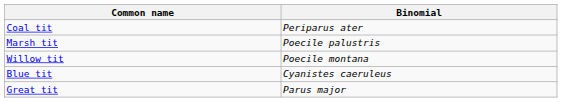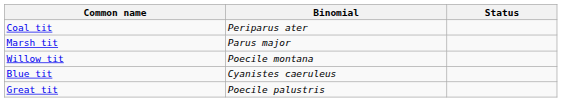 <table style="width:60%;" class="wikitable">
 <tr>
 <th width=40%>Common name</th>
 <th width=40%>Binomial</th>
+<th width=20%>Status</th>
 </tr>
 <tr>
 <td><a href='#'>Coal tit</a></td>
 <td><em>Periparus ater</em></td>
+<td></td>
 </tr>
 <tr>
 <td><a href='#'>Marsh tit</a></td>
-<td><em>Poecile palustris</em></td>
+<td><em>Parus major</em></td>
+<td></td>
 </tr>
 <tr>
 <td><a href='#'>Willow tit</a></td>
 <td><em>Poecile montana</em></td>
+<td></td>
 </tr>
 <tr>
 <td><a href='#'>Blue tit</a></td>
 <td><em>Cyanistes caeruleus</em></td>
+<td></td>
 </tr>
 <tr>
 <td><a href='#'>Great tit</a></td>
-<td><em>Parus major</em></td>
+<td><em>Poecile palustris</em></td>
+<td></td>
 </tr>
 </table>
